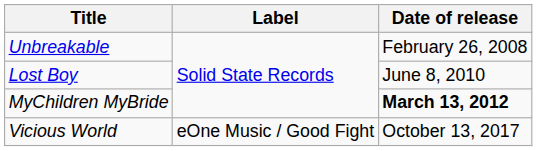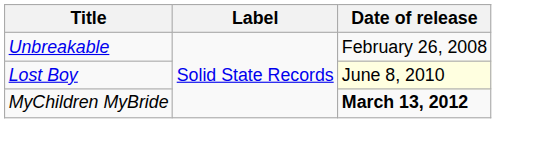 <table class="wikitable">
 <tr>
 <th>Title</th>
 <th>Label</th>
 <th>Date of release</th>
 </tr>
 <tr>
 <td><em><a href='#'>Unbreakable</a></em></td>
 <td rowspan="3"><a href='#'>Solid State Records</a></td>
 <td>February 26, 2008</td>
 </tr>
 <tr>
 <td><em><a href='#'>Lost Boy</a></em></td>
-<td>June 8, 2010</td>
+<td style="background: lightyellow;">June 8, 2010</td>
 </tr>
 <tr>
 <td><em>MyChildren MyBride</em></td>
 <td><strong>March 13, 2012</strong></td>
 </tr>
-<tr>
-<td><em>Vicious World</em></td>
-<td>eOne Music / Good Fight</td>
-<td>October 13, 2017</td>
-</tr>
 </table>
